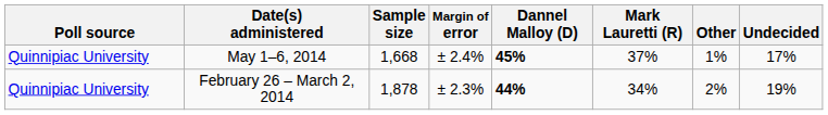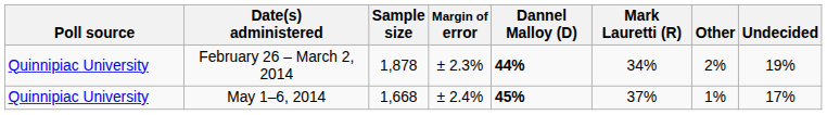 <table class="wikitable">
 <tr valign= bottom>
 <th style="width:185px;">Poll source</th>
 <th style="width:190px;">Date(s)<br>administered</th>
 <th class=small>Sample<br>size</th>
 <th><small>Margin of</small><br>error</th>
 <th style="width:100px;">Dannel<br>Malloy (D)</th>
 <th style="width:100px;">Mark<br>Lauretti (R)</th>
 <th>Other</th>
 <th>Undecided</th>
 </tr>
 <tr>
 <td><a href='#'>Quinnipiac University</a></td>
+<td align=center>February 26 – March 2, 2014</td>
+<td align=center>1,878</td>
+<td align=center>± 2.3%</td>
+<td><strong>44%</strong></td>
+<td align=center>34%</td>
+<td align=center>2%</td>
+<td align=center>19%</td>
+</tr>
+<tr>
+<td><a href='#'>Quinnipiac University</a></td>
 <td align=center>May 1–6, 2014</td>
 <td align=center>1,668</td>
 <td align=center>± 2.4%</td>
 <td><strong>45%</strong></td>
 <td align=center>37%</td>
 <td align=center>1%</td>
 <td align=center>17%</td>
 </tr>
-<tr>
-<td><a href='#'>Quinnipiac University</a></td>
-<td align=center>February 26 – March 2, 2014</td>
-<td align=center>1,878</td>
-<td align=center>± 2.3%</td>
-<td><strong>44%</strong></td>
-<td align=center>34%</td>
-<td align=center>2%</td>
-<td align=center>19%</td>
-</tr>
 </table>
